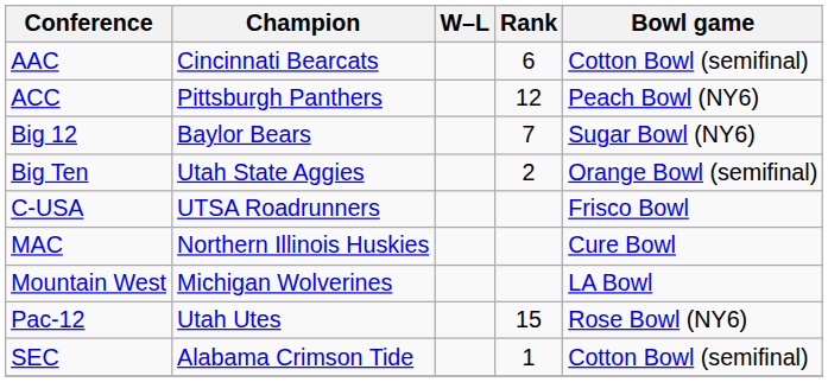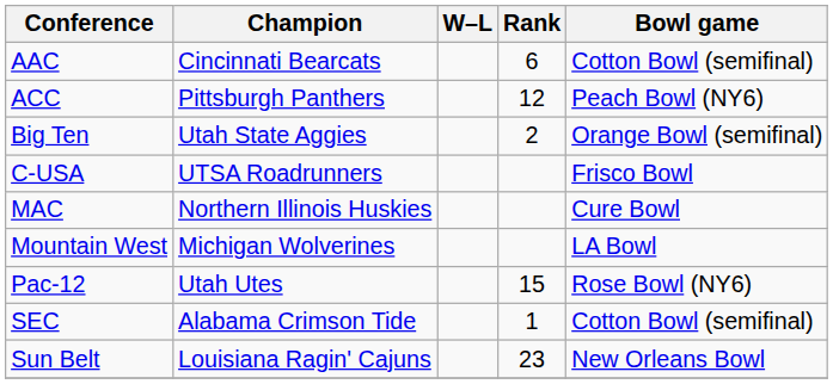 <table class="wikitable sortable">
 <tr>
 <th>Conference</th>
 <th>Champion</th>
 <th>W–L</th>
 <th>Rank</th>
 <th>Bowl game</th>
 </tr>
 <tr>
 <td><a href='#'>AAC</a></td>
 <td><a href='#'>Cincinnati Bearcats</a></td>
 <td align=center></td>
 <td align=center>6</td>
 <td><a href='#'>Cotton Bowl</a> (semifinal)</td>
 </tr>
 <tr>
 <td><a href='#'>ACC</a></td>
 <td><a href='#'>Pittsburgh Panthers</a></td>
 <td align=center></td>
 <td align=center>12</td>
 <td><a href='#'>Peach Bowl</a> (NY6)</td>
-</tr>
-<tr>
-<td><a href='#'>Big 12</a></td>
-<td><a href='#'>Baylor Bears</a></td>
-<td align=center></td>
-<td align=center>7</td>
-<td><a href='#'>Sugar Bowl</a> (NY6)</td>
 </tr>
 <tr>
 <td><a href='#'>Big Ten</a></td>
 <td><a href='#'>Utah State Aggies</a></td>
 <td align=center></td>
 <td align=center>2</td>
 <td><a href='#'>Orange Bowl</a> (semifinal)</td>
 </tr>
 <tr>
 <td><a href='#'>C-USA</a></td>
 <td><a href='#'>UTSA Roadrunners</a></td>
 <td align=center></td>
 <td align=center></td>
 <td><a href='#'>Frisco Bowl</a></td>
 </tr>
 <tr>
 <td><a href='#'>MAC</a></td>
 <td><a href='#'>Northern Illinois Huskies</a></td>
 <td align=center></td>
 <td align=center></td>
 <td><a href='#'>Cure Bowl</a></td>
 </tr>
 <tr>
 <td><a href='#'>Mountain West</a></td>
 <td><a href='#'>Michigan Wolverines</a></td>
 <td align=center></td>
 <td align=center></td>
 <td><a href='#'>LA Bowl</a></td>
 </tr>
 <tr>
 <td><a href='#'>Pac-12</a></td>
 <td><a href='#'>Utah Utes</a></td>
 <td align=center></td>
 <td align=center>15</td>
 <td><a href='#'>Rose Bowl</a> (NY6)</td>
 </tr>
 <tr>
 <td><a href='#'>SEC</a></td>
 <td><a href='#'>Alabama Crimson Tide</a></td>
 <td align=center></td>
 <td align=center>1</td>
 <td><a href='#'>Cotton Bowl</a> (semifinal)</td>
 </tr>
 <tr>
+<td><a href='#'>Sun Belt</a></td>
+<td><a href='#'>Louisiana Ragin' Cajuns</a></td>
+<td align=center></td>
+<td align=center>23</td>
+<td><a href='#'>New Orleans Bowl</a></td>
+</tr>
+<tr>
 </tr>
 </table>
